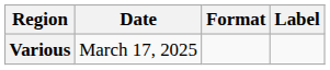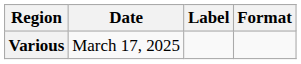 <table class="wikitable plainrowheaders">
 <tr>
 <th scope="col">Region</th>
 <th scope="col">Date</th>
+<th scope="col">Label</th>
 <th scope="col">Format</th>
-<th scope="col">Label</th>
 </tr>
 <tr>
 <th scope="row">Various </th>
 <td>March 17, 2025</td>
 <td></td>
 <td></td>
 </tr>
 </table>
